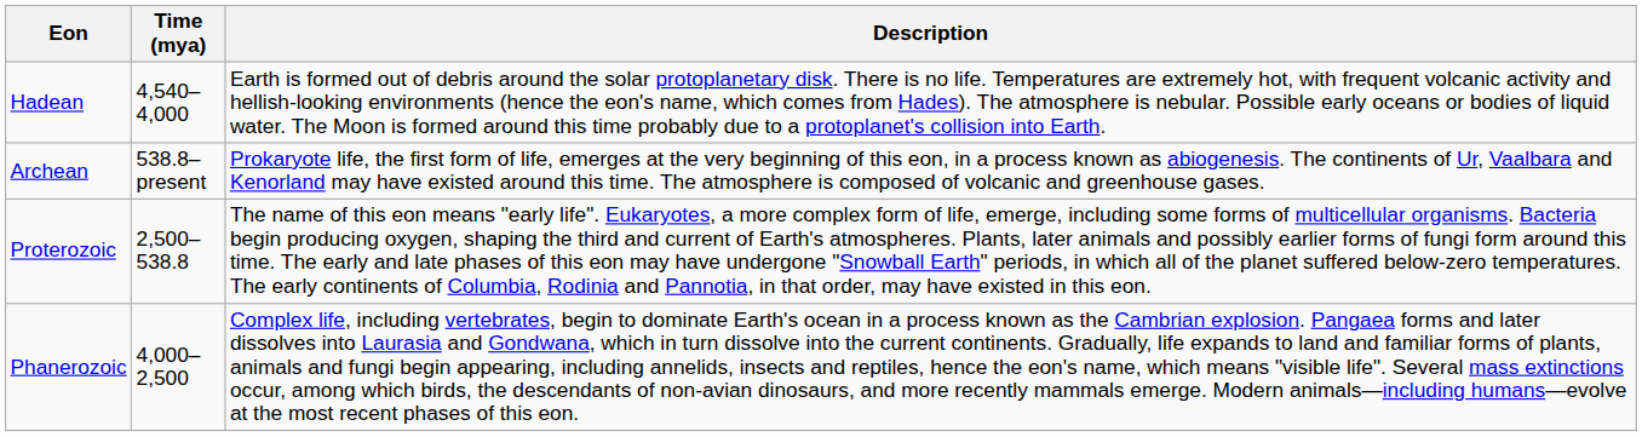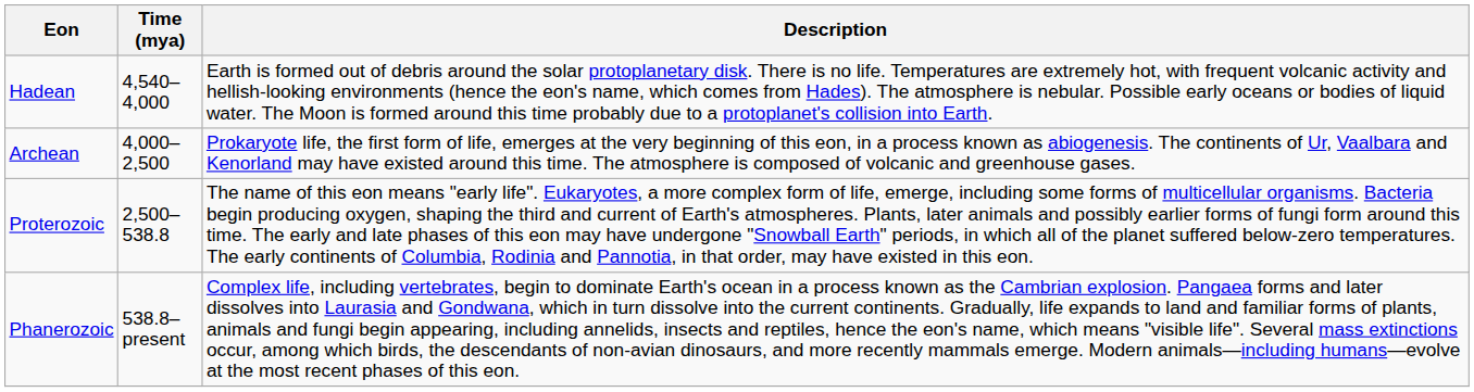 <table class="wikitable">
 <tr>
 <th>Eon</th>
 <th>Time (mya)</th>
 <th>Description</th>
 </tr>
 <tr>
 <td><a href='#'>Hadean</a></td>
 <td>4,540–4,000</td>
 <td>Earth is formed out of debris around the solar <a href='#'>protoplanetary disk</a>. There is no life. Temperatures are extremely hot, with frequent volcanic activity and hellish-looking environments (hence the eon's name, which comes from <a href='#'>Hades</a>). The atmosphere is nebular. Possible early oceans or bodies of liquid water. The Moon is formed around this time probably due to a <a href='#'>protoplanet's collision into Earth</a>.</td>
 </tr>
 <tr>
 <td><a href='#'>Archean</a></td>
-<td>538.8–present</td>
+<td>4,000–2,500</td>
 <td><a href='#'>Prokaryote</a> life, the first form of life, emerges at the very beginning of this eon, in a process known as <a href='#'>abiogenesis</a>. The continents of <a href='#'>Ur</a>, <a href='#'>Vaalbara</a> and <a href='#'>Kenorland</a> may have existed around this time. The atmosphere is composed of volcanic and greenhouse gases.</td>
 </tr>
 <tr>
 <td><a href='#'>Proterozoic</a></td>
 <td>2,500–538.8</td>
 <td>The name of this eon means "early life". <a href='#'>Eukaryotes</a>, a more complex form of life, emerge, including some forms of <a href='#'>multicellular organisms</a>. <a href='#'>Bacteria</a> begin producing oxygen, shaping the third and current of Earth's atmospheres. Plants, later animals and possibly earlier forms of fungi form around this time. The early and late phases of this eon may have undergone "<a href='#'>Snowball Earth</a>" periods, in which all of the planet suffered below-zero temperatures. The early continents of <a href='#'>Columbia</a>, <a href='#'>Rodinia</a> and <a href='#'>Pannotia</a>, in that order, may have existed in this eon.</td>
 </tr>
 <tr>
 <td><a href='#'>Phanerozoic</a></td>
-<td>4,000–2,500</td>
+<td>538.8–present</td>
 <td><a href='#'>Complex life</a>, including <a href='#'>vertebrates</a>, begin to dominate Earth's ocean in a process known as the <a href='#'>Cambrian explosion</a>. <a href='#'>Pangaea</a> forms and later dissolves into <a href='#'>Laurasia</a> and <a href='#'>Gondwana</a>, which in turn dissolve into the current continents. Gradually, life expands to land and familiar forms of plants, animals and fungi begin appearing, including annelids, insects and reptiles, hence the eon's name, which means "visible life". Several <a href='#'>mass extinctions</a> occur, among which birds, the descendants of non-avian dinosaurs, and more recently mammals emerge. Modern animals—<a href='#'>including humans</a>—evolve at the most recent phases of this eon.</td>
 </tr>
 <tr>
 </tr>
 </table>
